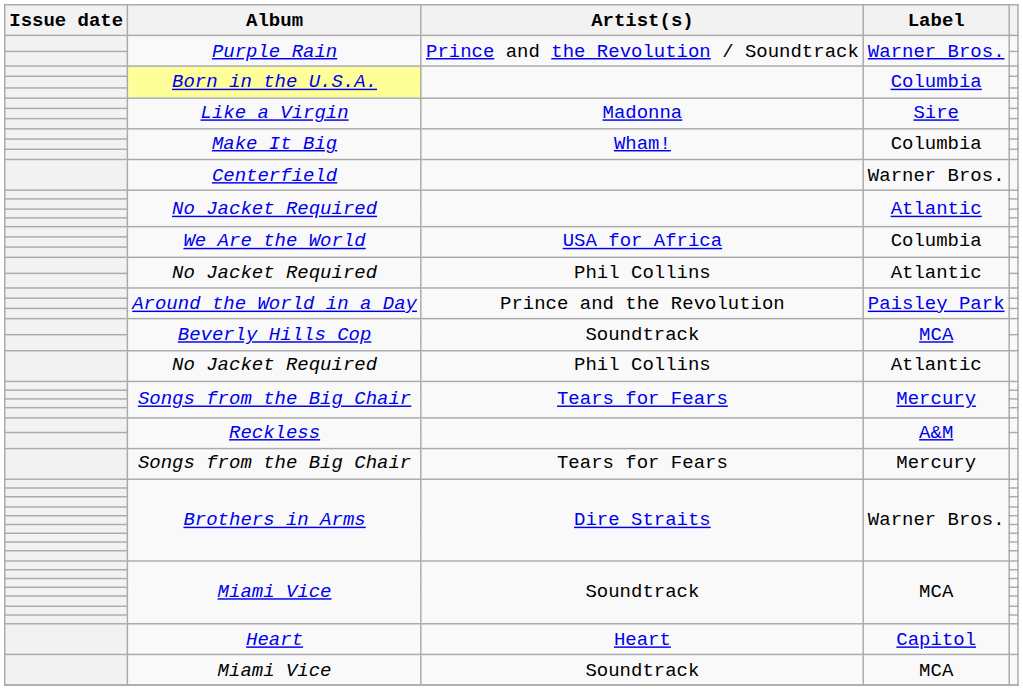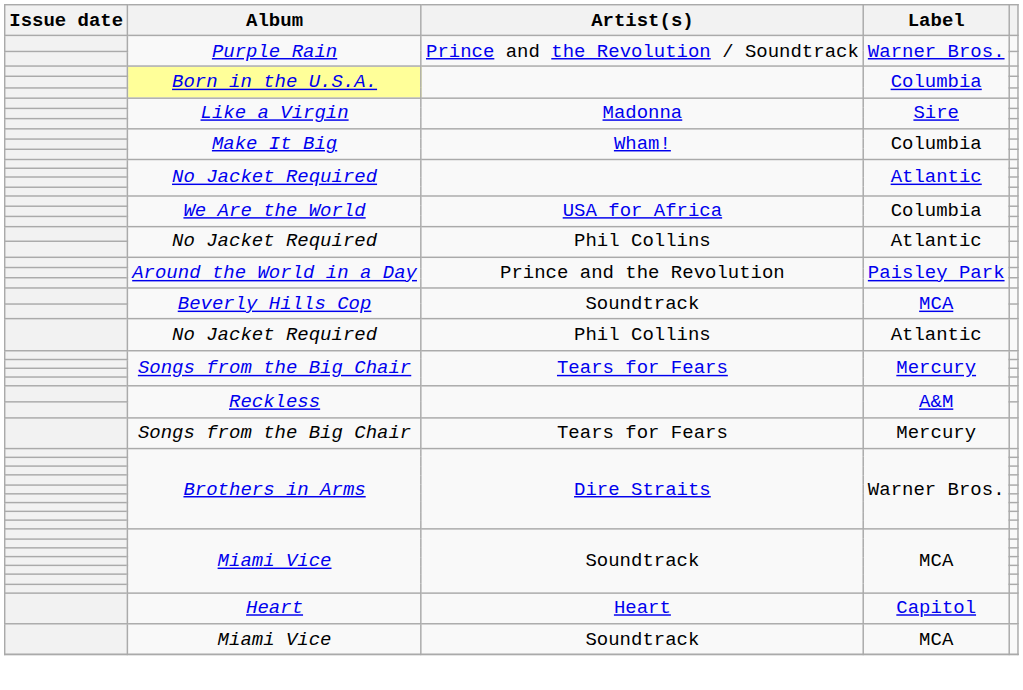 <table class="wikitable sortable plainrowheaders" style="text-align: center">
 <tr>
 <th scope=col>Issue date</th>
 <th scope=col>Album</th>
 <th scope=col>Artist(s)</th>
 <th scope=col>Label</th>
 <th scope=col class="unsortable"></th>
 </tr>
 <tr>
 <th scope="row"></th>
 <td style="text-align: center;" rowspan=2><em><a href='#'>Purple Rain</a></em></td>
 <td style="text-align: center;" rowspan=2><a href='#'>Prince</a> and <a href='#'>the Revolution</a> / Soundtrack</td>
 <td style="text-align: center;" rowspan=2><a href='#'>Warner Bros.</a></td>
 <td></td>
 </tr>
 <tr>
 <th scope="row"></th>
 <td></td>
 </tr>
 <tr>
 <th scope="row"></th>
 <td bgcolor=#FFFF99 style="text-align: center;" rowspan=3><em><a href='#'>Born in the U.S.A.</a></em> </td>
 <td style="text-align: center;" rowspan=3></td>
 <td style="text-align: center;" rowspan=3><a href='#'>Columbia</a></td>
 <td></td>
 </tr>
 <tr>
 <th scope="row"></th>
 <td></td>
 </tr>
 <tr>
 <th scope="row"></th>
 <td></td>
 </tr>
 <tr>
 <th scope="row"></th>
 <td style="text-align: center;" rowspan=3><em><a href='#'>Like a Virgin</a></em></td>
 <td style="text-align: center;" rowspan=3><a href='#'>Madonna</a></td>
 <td style="text-align: center;" rowspan=3><a href='#'>Sire</a></td>
 <td></td>
 </tr>
 <tr>
 <th scope="row"></th>
 <td></td>
 </tr>
 <tr>
 <th scope="row"></th>
 <td></td>
 </tr>
 <tr>
 <th scope="row"></th>
 <td style="text-align: center;" rowspan=3><em><a href='#'>Make It Big</a></em></td>
 <td style="text-align: center;" rowspan=3><a href='#'>Wham!</a></td>
 <td style="text-align: center;" rowspan=3>Columbia</td>
 <td></td>
 </tr>
 <tr>
 <th scope="row"></th>
 <td></td>
 </tr>
 <tr>
 <th scope="row"></th>
-<td></td>
-</tr>
-<tr>
-<th scope="row"></th>
-<td style="text-align: center;"><em><a href='#'>Centerfield</a></em></td>
-<td style="text-align: center;"></td>
-<td style="text-align: center;">Warner Bros.</td>
 <td></td>
 </tr>
 <tr>
 <th scope="row"></th>
 <td style="text-align: center;" rowspan=4><em><a href='#'>No Jacket Required</a></em></td>
 <td style="text-align: center;" rowspan=4></td>
 <td style="text-align: center;" rowspan=4><a href='#'>Atlantic</a></td>
 <td></td>
 </tr>
 <tr>
 <th scope="row"></th>
 <td></td>
 </tr>
 <tr>
 <th scope="row"></th>
 <td></td>
 </tr>
 <tr>
 <th scope="row"></th>
 <td></td>
 </tr>
 <tr>
 <th scope="row"></th>
 <td style="text-align: center;" rowspan=3><em><a href='#'>We Are the World</a></em></td>
 <td style="text-align: center;" rowspan=3><a href='#'>USA for Africa</a></td>
 <td style="text-align: center;" rowspan=3>Columbia</td>
 <td></td>
 </tr>
 <tr>
 <th scope="row"></th>
 <td></td>
 </tr>
 <tr>
 <th scope="row"></th>
 <td></td>
 </tr>
 <tr>
 <th scope="row"></th>
 <td style="text-align: center;" rowspan=2><em>No Jacket Required</em></td>
 <td style="text-align: center;" rowspan=2 data-sort-value="Collins, Phil">Phil Collins</td>
 <td style="text-align: center;" rowspan=2>Atlantic</td>
 <td></td>
 </tr>
 <tr>
 <th scope="row"></th>
 <td></td>
 </tr>
 <tr>
 <th scope="row"></th>
 <td style="text-align: center;" rowspan=3><em><a href='#'>Around the World in a Day</a></em></td>
 <td style="text-align: center;" rowspan=3>Prince and the Revolution</td>
 <td style="text-align: center;" rowspan=3><a href='#'>Paisley Park</a></td>
 <td></td>
 </tr>
 <tr>
 <th scope="row"></th>
 <td></td>
 </tr>
 <tr>
 <th scope="row"></th>
 <td></td>
 </tr>
 <tr>
 <th scope="row"></th>
 <td style="text-align: center;" rowspan=2><em><a href='#'>Beverly Hills Cop</a></em></td>
 <td style="text-align: center;" rowspan=2>Soundtrack</td>
 <td style="text-align: center;" rowspan=2><a href='#'>MCA</a></td>
 <td></td>
 </tr>
 <tr>
 <th scope="row"></th>
 <td></td>
 </tr>
 <tr>
 <th scope="row"></th>
 <td style="text-align: center;"><em>No Jacket Required</em></td>
 <td style="text-align: center;" data-sort-value="Collins, Phil">Phil Collins</td>
 <td style="text-align: center;">Atlantic</td>
 <td></td>
 </tr>
 <tr>
 <th scope="row"></th>
 <td style="text-align: center;" rowspan=4><em><a href='#'>Songs from the Big Chair</a></em></td>
 <td style="text-align: center;" rowspan=4><a href='#'>Tears for Fears</a></td>
 <td style="text-align: center;" rowspan=4><a href='#'>Mercury</a></td>
 <td></td>
 </tr>
 <tr>
 <th scope="row"></th>
 <td></td>
 </tr>
 <tr>
 <th scope="row"></th>
 <td></td>
 </tr>
 <tr>
 <th scope="row"></th>
 <td></td>
 </tr>
 <tr>
 <th scope="row"></th>
 <td style="text-align: center;" rowspan=2><em><a href='#'>Reckless</a></em></td>
 <td style="text-align: center;" rowspan=2></td>
 <td style="text-align: center;" rowspan=2><a href='#'>A&M</a></td>
 <td></td>
 </tr>
 <tr>
 <th scope="row"></th>
 <td></td>
 </tr>
 <tr>
 <th scope="row"></th>
 <td style="text-align: center;"><em>Songs from the Big Chair</em></td>
 <td style="text-align: center;">Tears for Fears</td>
 <td style="text-align: center;">Mercury</td>
 <td></td>
 </tr>
 <tr>
 <th scope="row"></th>
 <td style="text-align: center;" rowspan=9><em><a href='#'>Brothers in Arms</a></em></td>
 <td style="text-align: center;" rowspan=9><a href='#'>Dire Straits</a></td>
 <td style="text-align: center;" rowspan=9>Warner Bros.</td>
 <td></td>
 </tr>
 <tr>
 <th scope="row"></th>
 <td></td>
 </tr>
 <tr>
 <th scope="row"></th>
 <td></td>
 </tr>
 <tr>
 <th scope="row"></th>
 <td></td>
 </tr>
 <tr>
 <th scope="row"></th>
 <td></td>
 </tr>
 <tr>
 <th scope="row"></th>
 <td></td>
 </tr>
 <tr>
 <th scope="row"></th>
 <td></td>
 </tr>
 <tr>
 <th scope="row"></th>
 <td></td>
 </tr>
 <tr>
 <th scope="row"></th>
 <td></td>
 </tr>
 <tr>
 <th scope="row"></th>
 <td style="text-align: center;" rowspan=7><em><a href='#'>Miami Vice</a></em></td>
 <td style="text-align: center;" rowspan=7>Soundtrack</td>
 <td style="text-align: center;" rowspan=7>MCA</td>
 <td></td>
 </tr>
 <tr>
 <th scope="row"></th>
 <td></td>
 </tr>
 <tr>
 <th scope="row"></th>
 <td></td>
 </tr>
 <tr>
 <th scope="row"></th>
 <td></td>
 </tr>
 <tr>
 <th scope="row"></th>
 <td></td>
 </tr>
 <tr>
 <th scope="row"></th>
 <td></td>
 </tr>
 <tr>
 <th scope="row"></th>
 <td></td>
 </tr>
 <tr>
 <th scope="row"></th>
 <td style="text-align: center;"><em><a href='#'>Heart</a></em></td>
 <td style="text-align: center;"><a href='#'>Heart</a></td>
 <td style="text-align: center;"><a href='#'>Capitol</a></td>
 <td></td>
 </tr>
 <tr>
 <th scope="row"></th>
 <td style="text-align: center;"><em>Miami Vice</em></td>
 <td style="text-align: center;">Soundtrack</td>
 <td style="text-align: center;">MCA</td>
 <td></td>
 </tr>
 <tr>
 </tr>
 </table>
